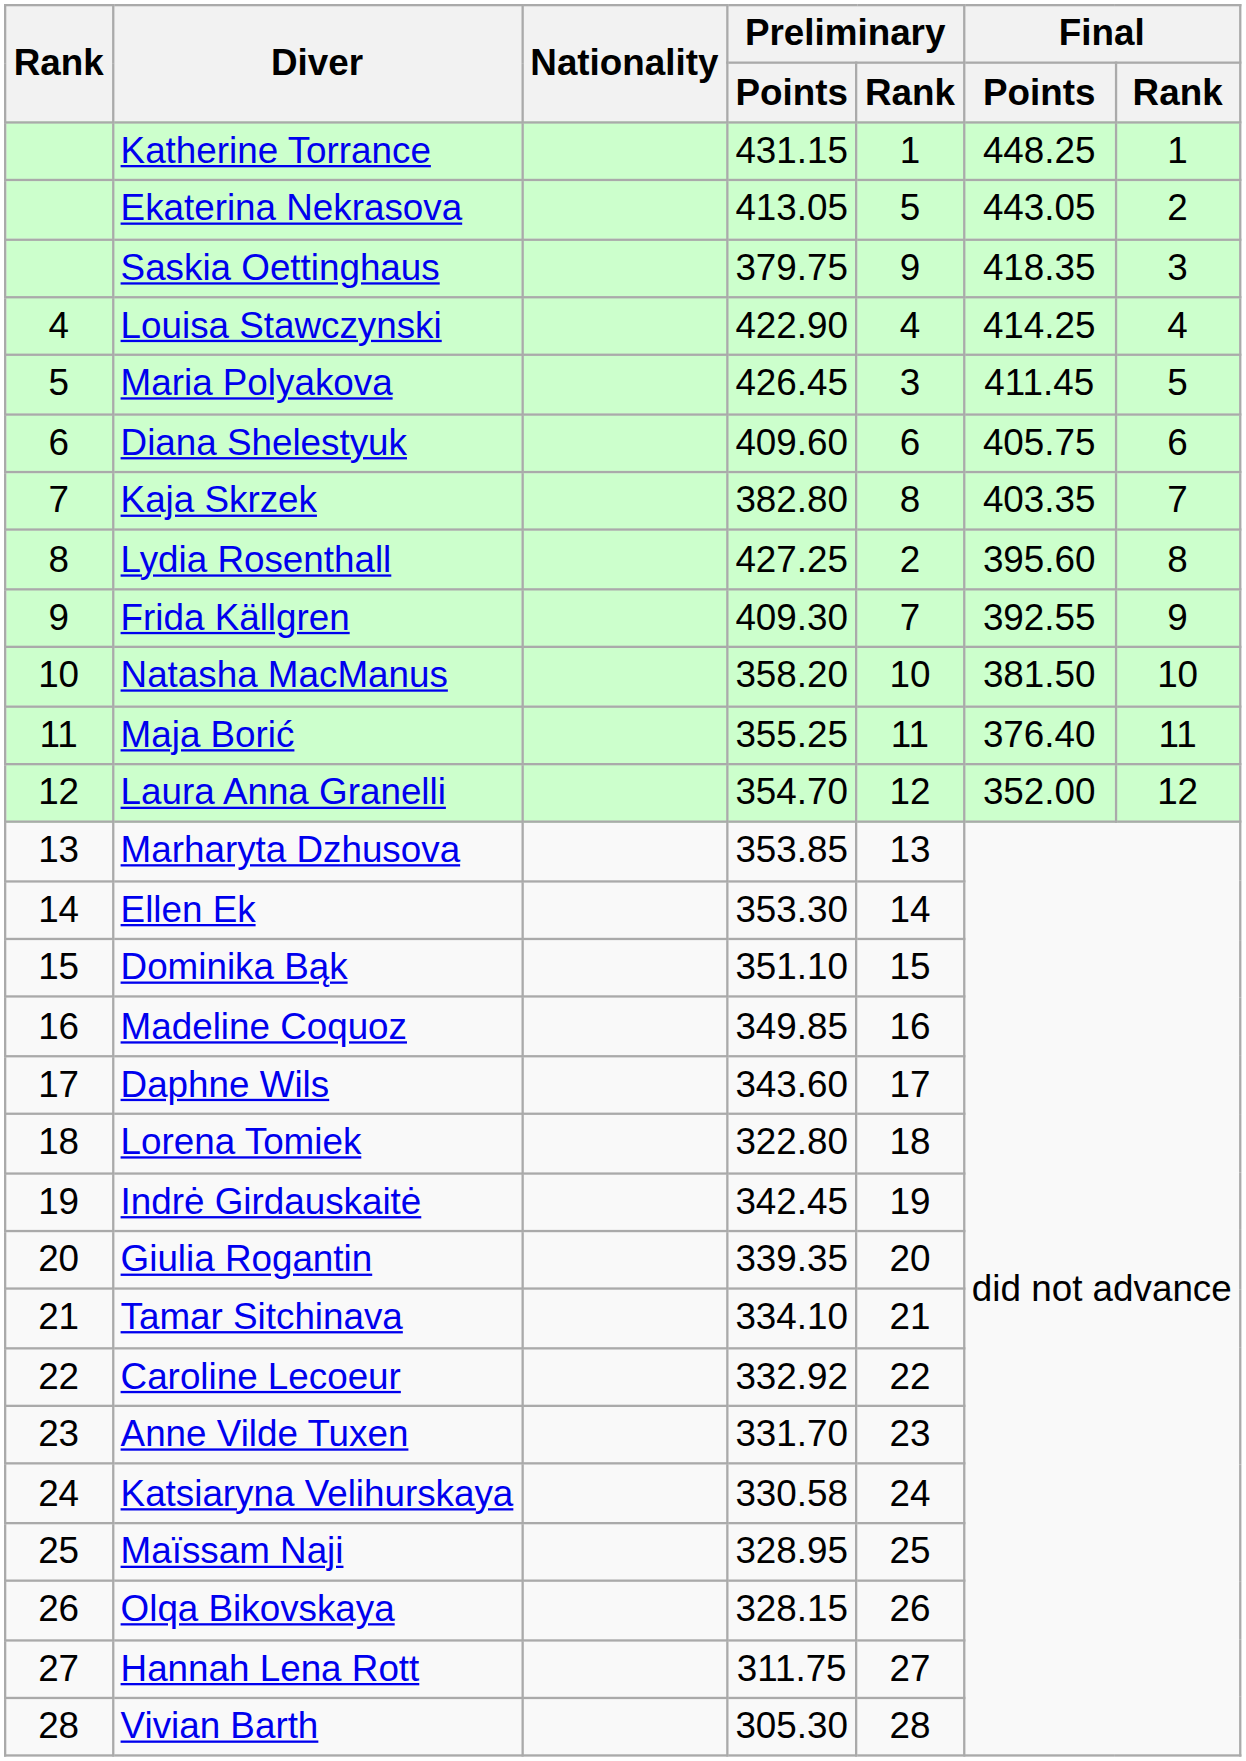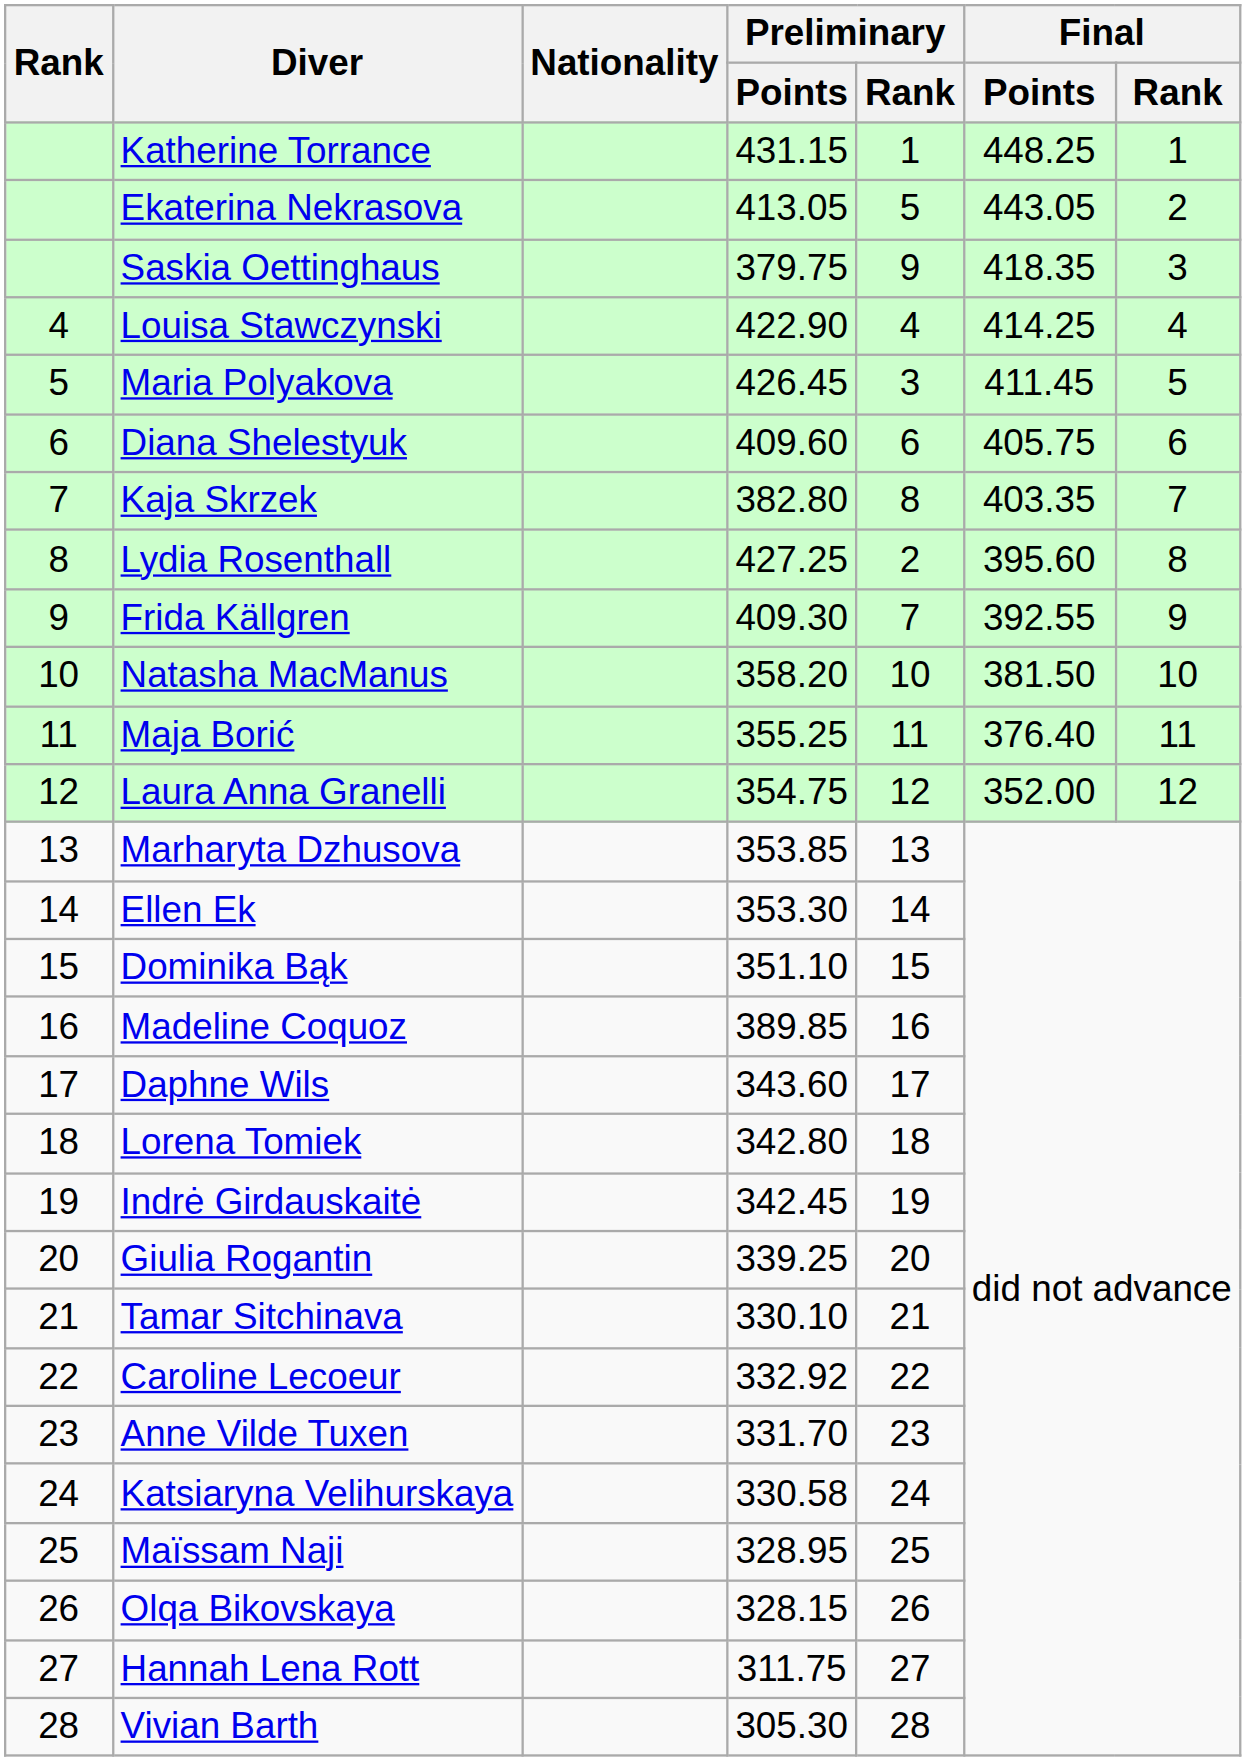 <table class="wikitable sortable" style="text-align:center">
 <tr>
 <th rowspan="2">Rank</th>
 <th rowspan="2">Diver</th>
 <th rowspan="2">Nationality</th>
 <th colspan="2">Preliminary</th>
 <th colspan="2">Final</th>
 </tr>
 <tr>
 <th>Points</th>
 <th>Rank</th>
 <th>Points</th>
 <th>Rank</th>
 </tr>
 <tr bgcolor="ccffcc">
 <td></td>
 <td align=left><a href='#'>Katherine Torrance</a></td>
 <td align=left></td>
 <td>431.15</td>
 <td>1</td>
 <td>448.25</td>
 <td>1</td>
 </tr>
 <tr bgcolor="ccffcc">
 <td></td>
 <td align=left><a href='#'>Ekaterina Nekrasova</a></td>
 <td align=left></td>
 <td>413.05</td>
 <td>5</td>
 <td>443.05</td>
 <td>2</td>
 </tr>
 <tr bgcolor="ccffcc">
 <td></td>
 <td align=left><a href='#'>Saskia Oettinghaus</a></td>
 <td align=left></td>
 <td>379.75</td>
 <td>9</td>
 <td>418.35</td>
 <td>3</td>
 </tr>
 <tr bgcolor="ccffcc">
 <td>4</td>
 <td align=left><a href='#'>Louisa Stawczynski</a></td>
 <td align=left></td>
 <td>422.90</td>
 <td>4</td>
 <td>414.25</td>
 <td>4</td>
 </tr>
 <tr bgcolor="ccffcc">
 <td>5</td>
 <td align=left><a href='#'>Maria Polyakova</a></td>
 <td align=left></td>
 <td>426.45</td>
 <td>3</td>
 <td>411.45</td>
 <td>5</td>
 </tr>
 <tr bgcolor="ccffcc">
 <td>6</td>
 <td align=left><a href='#'>Diana Shelestyuk</a></td>
 <td align=left></td>
 <td>409.60</td>
 <td>6</td>
 <td>405.75</td>
 <td>6</td>
 </tr>
 <tr bgcolor="ccffcc">
 <td>7</td>
 <td align=left><a href='#'>Kaja Skrzek</a></td>
 <td align=left></td>
 <td>382.80</td>
 <td>8</td>
 <td>403.35</td>
 <td>7</td>
 </tr>
 <tr bgcolor="ccffcc">
 <td>8</td>
 <td align=left><a href='#'>Lydia Rosenthall</a></td>
 <td align=left></td>
 <td>427.25</td>
 <td>2</td>
 <td>395.60</td>
 <td>8</td>
 </tr>
 <tr bgcolor="ccffcc">
 <td>9</td>
 <td align=left><a href='#'>Frida Källgren</a></td>
 <td align=left></td>
 <td>409.30</td>
 <td>7</td>
 <td>392.55</td>
 <td>9</td>
 </tr>
 <tr bgcolor="ccffcc">
 <td>10</td>
 <td align=left><a href='#'>Natasha MacManus</a></td>
 <td align=left></td>
 <td>358.20</td>
 <td>10</td>
 <td>381.50</td>
 <td>10</td>
 </tr>
 <tr bgcolor="ccffcc">
 <td>11</td>
 <td align=left><a href='#'>Maja Borić</a></td>
 <td align=left></td>
 <td>355.25</td>
 <td>11</td>
 <td>376.40</td>
 <td>11</td>
 </tr>
 <tr bgcolor="ccffcc">
 <td>12</td>
 <td align=left><a href='#'>Laura Anna Granelli</a></td>
 <td align=left></td>
-<td>354.70</td>
+<td>354.75</td>
 <td>12</td>
 <td>352.00</td>
 <td>12</td>
 </tr>
 <tr>
 <td>13</td>
 <td align=left><a href='#'>Marharyta Dzhusova</a></td>
 <td align=left></td>
 <td>353.85</td>
 <td>13</td>
 <td colspan=2 rowspan=16>did not advance</td>
 </tr>
 <tr>
 <td>14</td>
 <td align=left><a href='#'>Ellen Ek</a></td>
 <td align=left></td>
 <td>353.30</td>
 <td>14</td>
 </tr>
 <tr>
 <td>15</td>
 <td align=left><a href='#'>Dominika Bąk</a></td>
 <td align=left></td>
 <td>351.10</td>
 <td>15</td>
 </tr>
 <tr>
 <td>16</td>
 <td align=left><a href='#'>Madeline Coquoz</a></td>
 <td align=left></td>
-<td>349.85</td>
+<td>389.85</td>
 <td>16</td>
 </tr>
 <tr>
 <td>17</td>
 <td align=left><a href='#'>Daphne Wils</a></td>
 <td align=left></td>
 <td>343.60</td>
 <td>17</td>
 </tr>
 <tr>
 <td>18</td>
 <td align=left><a href='#'>Lorena Tomiek</a></td>
 <td align=left></td>
-<td>322.80</td>
+<td>342.80</td>
 <td>18</td>
 </tr>
 <tr>
 <td>19</td>
 <td align=left><a href='#'>Indrė Girdauskaitė</a></td>
 <td align=left></td>
 <td>342.45</td>
 <td>19</td>
 </tr>
 <tr>
 <td>20</td>
 <td align=left><a href='#'>Giulia Rogantin</a></td>
 <td align=left></td>
-<td>339.35</td>
+<td>339.25</td>
 <td>20</td>
 </tr>
 <tr>
 <td>21</td>
 <td align=left><a href='#'>Tamar Sitchinava</a></td>
 <td align=left></td>
-<td>334.10</td>
+<td>330.10</td>
 <td>21</td>
 </tr>
 <tr>
 <td>22</td>
 <td align=left><a href='#'>Caroline Lecoeur</a></td>
 <td align=left></td>
 <td>332.92</td>
 <td>22</td>
 </tr>
 <tr>
 <td>23</td>
 <td align=left><a href='#'>Anne Vilde Tuxen</a></td>
 <td align=left></td>
 <td>331.70</td>
 <td>23</td>
 </tr>
 <tr>
 <td>24</td>
 <td align=left><a href='#'>Katsiaryna Velihurskaya</a></td>
 <td align=left></td>
 <td>330.58</td>
 <td>24</td>
 </tr>
 <tr>
 <td>25</td>
 <td align=left><a href='#'>Maïssam Naji</a></td>
 <td align=left></td>
 <td>328.95</td>
 <td>25</td>
 </tr>
 <tr>
 <td>26</td>
 <td align=left><a href='#'>Olqa Bikovskaya</a></td>
 <td align=left></td>
 <td>328.15</td>
 <td>26</td>
 </tr>
 <tr>
 <td>27</td>
 <td align=left><a href='#'>Hannah Lena Rott</a></td>
 <td align=left></td>
 <td>311.75</td>
 <td>27</td>
 </tr>
 <tr>
 <td>28</td>
 <td align=left><a href='#'>Vivian Barth</a></td>
 <td align=left></td>
 <td>305.30</td>
 <td>28</td>
 </tr>
 </table>
